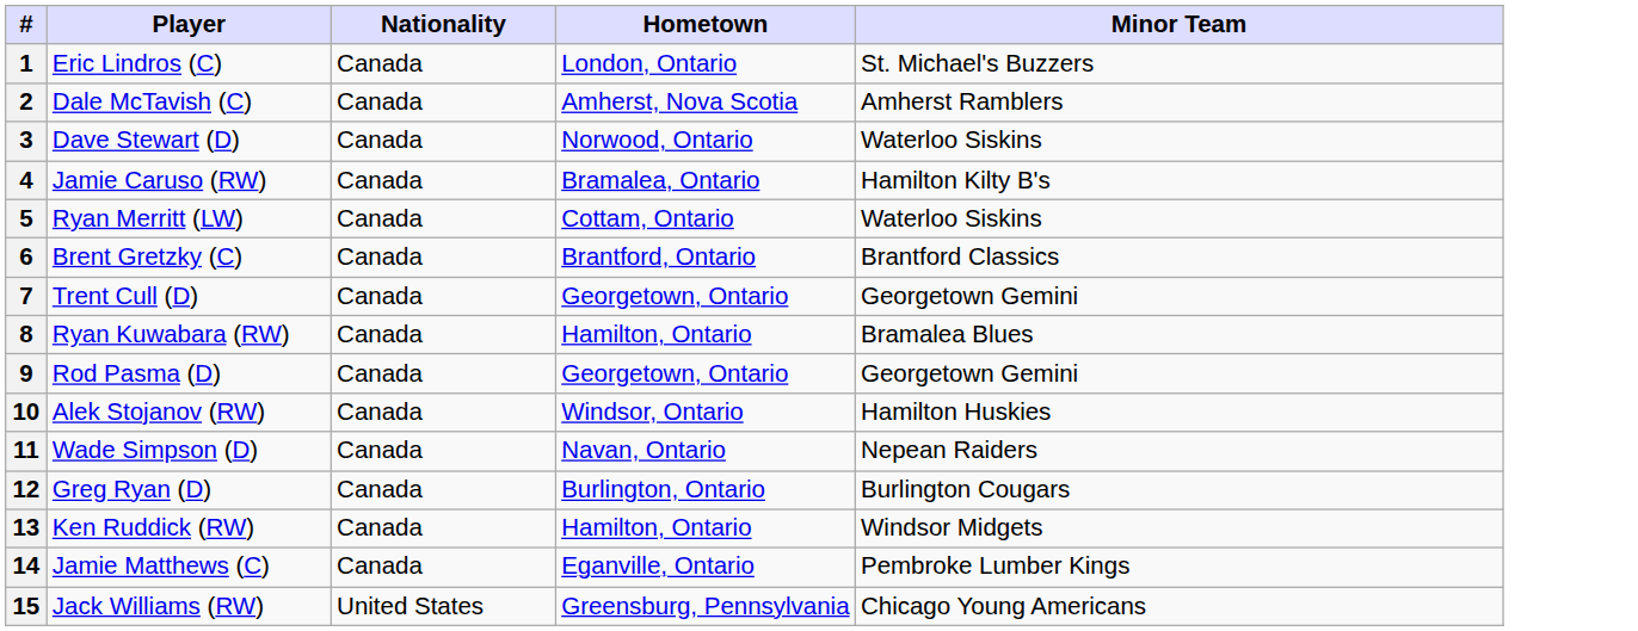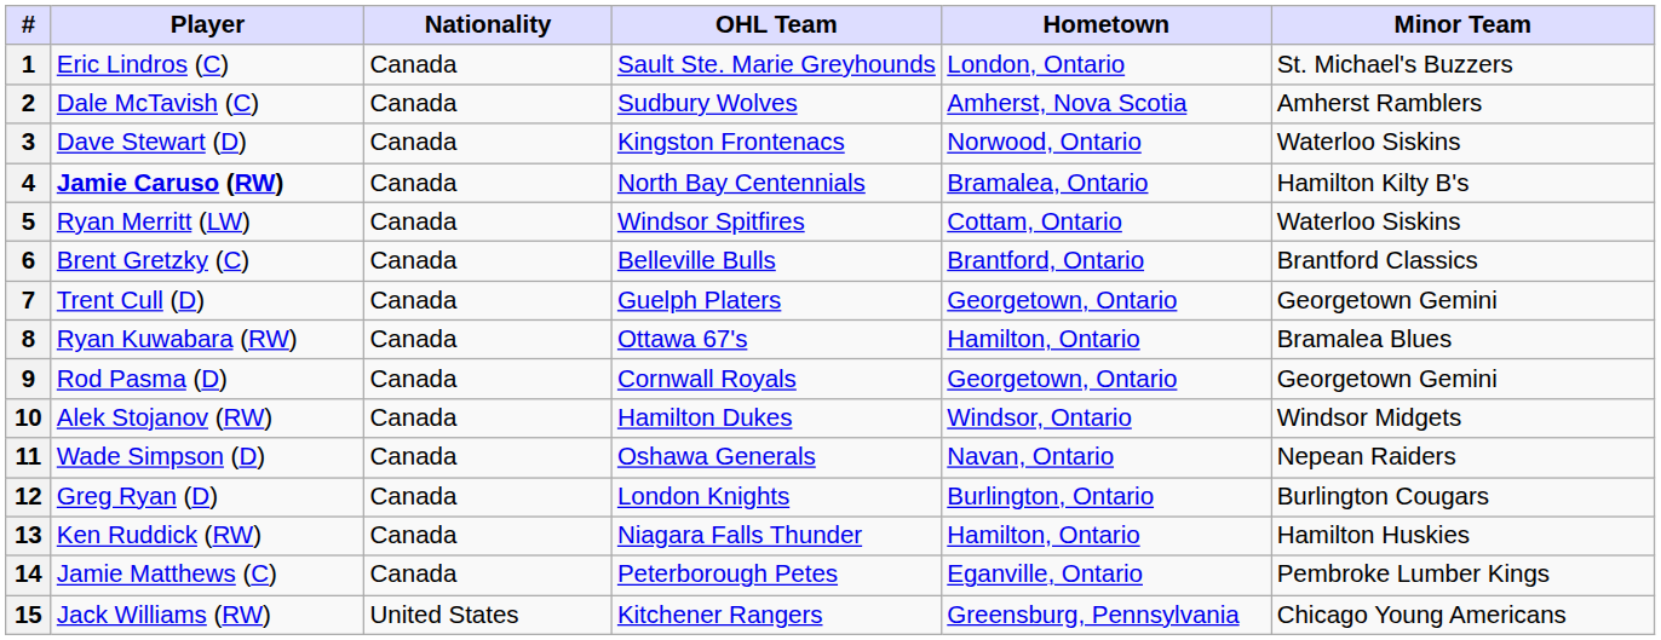 <table class="wikitable">
 <tr>
 <th style="background:#ddf; width:2.75%;">#</th>
 <th style="background:#ddf; width:19.0%;">Player</th>
 <th style="background:#ddf; width:15.0%;">Nationality</th>
+<th style="background:#ddf; width:20.0%;">OHL Team</th>
 <th style="background:#ddf; width:20.0%;">Hometown</th>
 <th style="background:#ddf; width:100.0%;">Minor Team</th>
 </tr>
 <tr>
 <th>1</th>
 <td><a href='#'>Eric Lindros</a> (<a href='#'>C</a>)</td>
 <td> Canada</td>
+<td><a href='#'>Sault Ste. Marie Greyhounds</a></td>
 <td><a href='#'>London, Ontario</a></td>
 <td>St. Michael's Buzzers</td>
 </tr>
 <tr>
 <th>2</th>
 <td><a href='#'>Dale McTavish</a> (<a href='#'>C</a>)</td>
 <td> Canada</td>
+<td><a href='#'>Sudbury Wolves</a></td>
 <td><a href='#'>Amherst, Nova Scotia</a></td>
 <td>Amherst Ramblers</td>
 </tr>
 <tr>
 <th>3</th>
 <td><a href='#'>Dave Stewart</a> (<a href='#'>D</a>)</td>
 <td> Canada</td>
+<td><a href='#'>Kingston Frontenacs</a></td>
 <td><a href='#'>Norwood, Ontario</a></td>
 <td>Waterloo Siskins</td>
 </tr>
 <tr>
 <th>4</th>
-<td><a href='#'>Jamie Caruso</a> (<a href='#'>RW</a>)</td>
+<td><strong><a href='#'>Jamie Caruso</a> (<a href='#'>RW</a>)</strong></td>
 <td> Canada</td>
+<td><a href='#'>North Bay Centennials</a></td>
 <td><a href='#'>Bramalea, Ontario</a></td>
 <td>Hamilton Kilty B's</td>
 </tr>
 <tr>
 <th>5</th>
 <td><a href='#'>Ryan Merritt</a> (<a href='#'>LW</a>)</td>
 <td> Canada</td>
+<td><a href='#'>Windsor Spitfires</a></td>
 <td><a href='#'>Cottam, Ontario</a></td>
 <td>Waterloo Siskins</td>
 </tr>
 <tr>
 <th>6</th>
 <td><a href='#'>Brent Gretzky</a> (<a href='#'>C</a>)</td>
 <td> Canada</td>
+<td><a href='#'>Belleville Bulls</a></td>
 <td><a href='#'>Brantford, Ontario</a></td>
 <td>Brantford Classics</td>
 </tr>
 <tr>
 <th>7</th>
 <td><a href='#'>Trent Cull</a> (<a href='#'>D</a>)</td>
 <td> Canada</td>
+<td><a href='#'>Guelph Platers</a></td>
 <td><a href='#'>Georgetown, Ontario</a></td>
 <td>Georgetown Gemini</td>
 </tr>
 <tr>
 <th>8</th>
 <td><a href='#'>Ryan Kuwabara</a> (<a href='#'>RW</a>)</td>
 <td> Canada</td>
+<td><a href='#'>Ottawa 67's</a></td>
 <td><a href='#'>Hamilton, Ontario</a></td>
 <td>Bramalea Blues</td>
 </tr>
 <tr>
 <th>9</th>
 <td><a href='#'>Rod Pasma</a> (<a href='#'>D</a>)</td>
 <td> Canada</td>
+<td><a href='#'>Cornwall Royals</a></td>
 <td><a href='#'>Georgetown, Ontario</a></td>
 <td>Georgetown Gemini</td>
 </tr>
 <tr>
 <th>10</th>
 <td><a href='#'>Alek Stojanov</a> (<a href='#'>RW</a>)</td>
 <td> Canada</td>
+<td><a href='#'>Hamilton Dukes</a></td>
 <td><a href='#'>Windsor, Ontario</a></td>
-<td>Hamilton Huskies</td>
+<td>Windsor Midgets</td>
 </tr>
 <tr>
 <th>11</th>
 <td><a href='#'>Wade Simpson</a> (<a href='#'>D</a>)</td>
 <td> Canada</td>
+<td><a href='#'>Oshawa Generals</a></td>
 <td><a href='#'>Navan, Ontario</a></td>
 <td>Nepean Raiders</td>
 </tr>
 <tr>
 <th>12</th>
 <td><a href='#'>Greg Ryan</a> (<a href='#'>D</a>)</td>
 <td> Canada</td>
+<td><a href='#'>London Knights</a></td>
 <td><a href='#'>Burlington, Ontario</a></td>
 <td>Burlington Cougars</td>
 </tr>
 <tr>
 <th>13</th>
 <td><a href='#'>Ken Ruddick</a> (<a href='#'>RW</a>)</td>
 <td> Canada</td>
+<td><a href='#'>Niagara Falls Thunder</a></td>
 <td><a href='#'>Hamilton, Ontario</a></td>
-<td>Windsor Midgets</td>
+<td>Hamilton Huskies</td>
 </tr>
 <tr>
 <th>14</th>
 <td><a href='#'>Jamie Matthews</a> (<a href='#'>C</a>)</td>
 <td> Canada</td>
+<td><a href='#'>Peterborough Petes</a></td>
 <td><a href='#'>Eganville, Ontario</a></td>
 <td>Pembroke Lumber Kings</td>
 </tr>
 <tr>
 <th>15</th>
 <td><a href='#'>Jack Williams</a> (<a href='#'>RW</a>)</td>
 <td> United States</td>
+<td><a href='#'>Kitchener Rangers</a></td>
 <td><a href='#'>Greensburg, Pennsylvania</a></td>
 <td>Chicago Young Americans</td>
 </tr>
 </table>
